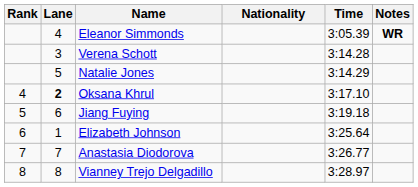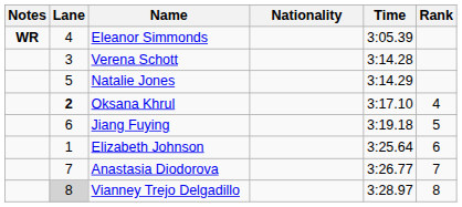 <table class="wikitable sortable" style="text-align:center">
 <tr>
-<th>Rank</th>
+<th>Notes</th>
 <th>Lane</th>
 <th style="width:180px">Name</th>
 <th style="width:125px">Nationality</th>
 <th>Time</th>
-<th>Notes</th>
+<th>Rank</th>
 </tr>
 <tr>
-<td></td>
+<td><strong>WR</strong></td>
 <td>4</td>
 <td style="text-align:left;"><a href='#'>Eleanor Simmonds</a></td>
 <td style="text-align:left;"></td>
 <td>3:05.39</td>
-<td><strong>WR</strong></td>
+<td></td>
 </tr>
 <tr>
 <td></td>
 <td>3</td>
 <td style="text-align:left;"><a href='#'>Verena Schott</a></td>
 <td style="text-align:left;"></td>
 <td>3:14.28</td>
 <td></td>
 </tr>
 <tr>
 <td></td>
 <td>5</td>
 <td style="text-align:left;"><a href='#'>Natalie Jones</a></td>
 <td style="text-align:left;"></td>
 <td>3:14.29</td>
 <td></td>
 </tr>
 <tr>
-<td>4</td>
+<td></td>
 <td><strong>2</strong></td>
 <td style="text-align:left;"><a href='#'>Oksana Khrul</a></td>
 <td style="text-align:left;"></td>
 <td>3:17.10</td>
-<td></td>
+<td>4</td>
 </tr>
 <tr>
-<td>5</td>
+<td></td>
 <td>6</td>
 <td style="text-align:left;"><a href='#'>Jiang Fuying</a></td>
 <td style="text-align:left;"></td>
 <td>3:19.18</td>
-<td></td>
+<td>5</td>
 </tr>
 <tr>
-<td>6</td>
+<td></td>
 <td>1</td>
 <td style="text-align:left;"><a href='#'>Elizabeth Johnson</a></td>
 <td style="text-align:left;"></td>
 <td>3:25.64</td>
-<td></td>
+<td>6</td>
 </tr>
 <tr>
-<td>7</td>
+<td></td>
 <td>7</td>
 <td style="text-align:left;"><a href='#'>Anastasia Diodorova</a></td>
 <td style="text-align:left;"></td>
 <td>3:26.77</td>
-<td></td>
+<td>7</td>
 </tr>
 <tr>
-<td>8</td>
-<td>8</td>
+<td></td>
+<td style="background: lightgrey;">8</td>
 <td style="text-align:left;"><a href='#'>Vianney Trejo Delgadillo</a></td>
 <td style="text-align:left;"></td>
 <td>3:28.97</td>
-<td></td>
+<td>8</td>
 </tr>
 </table>
